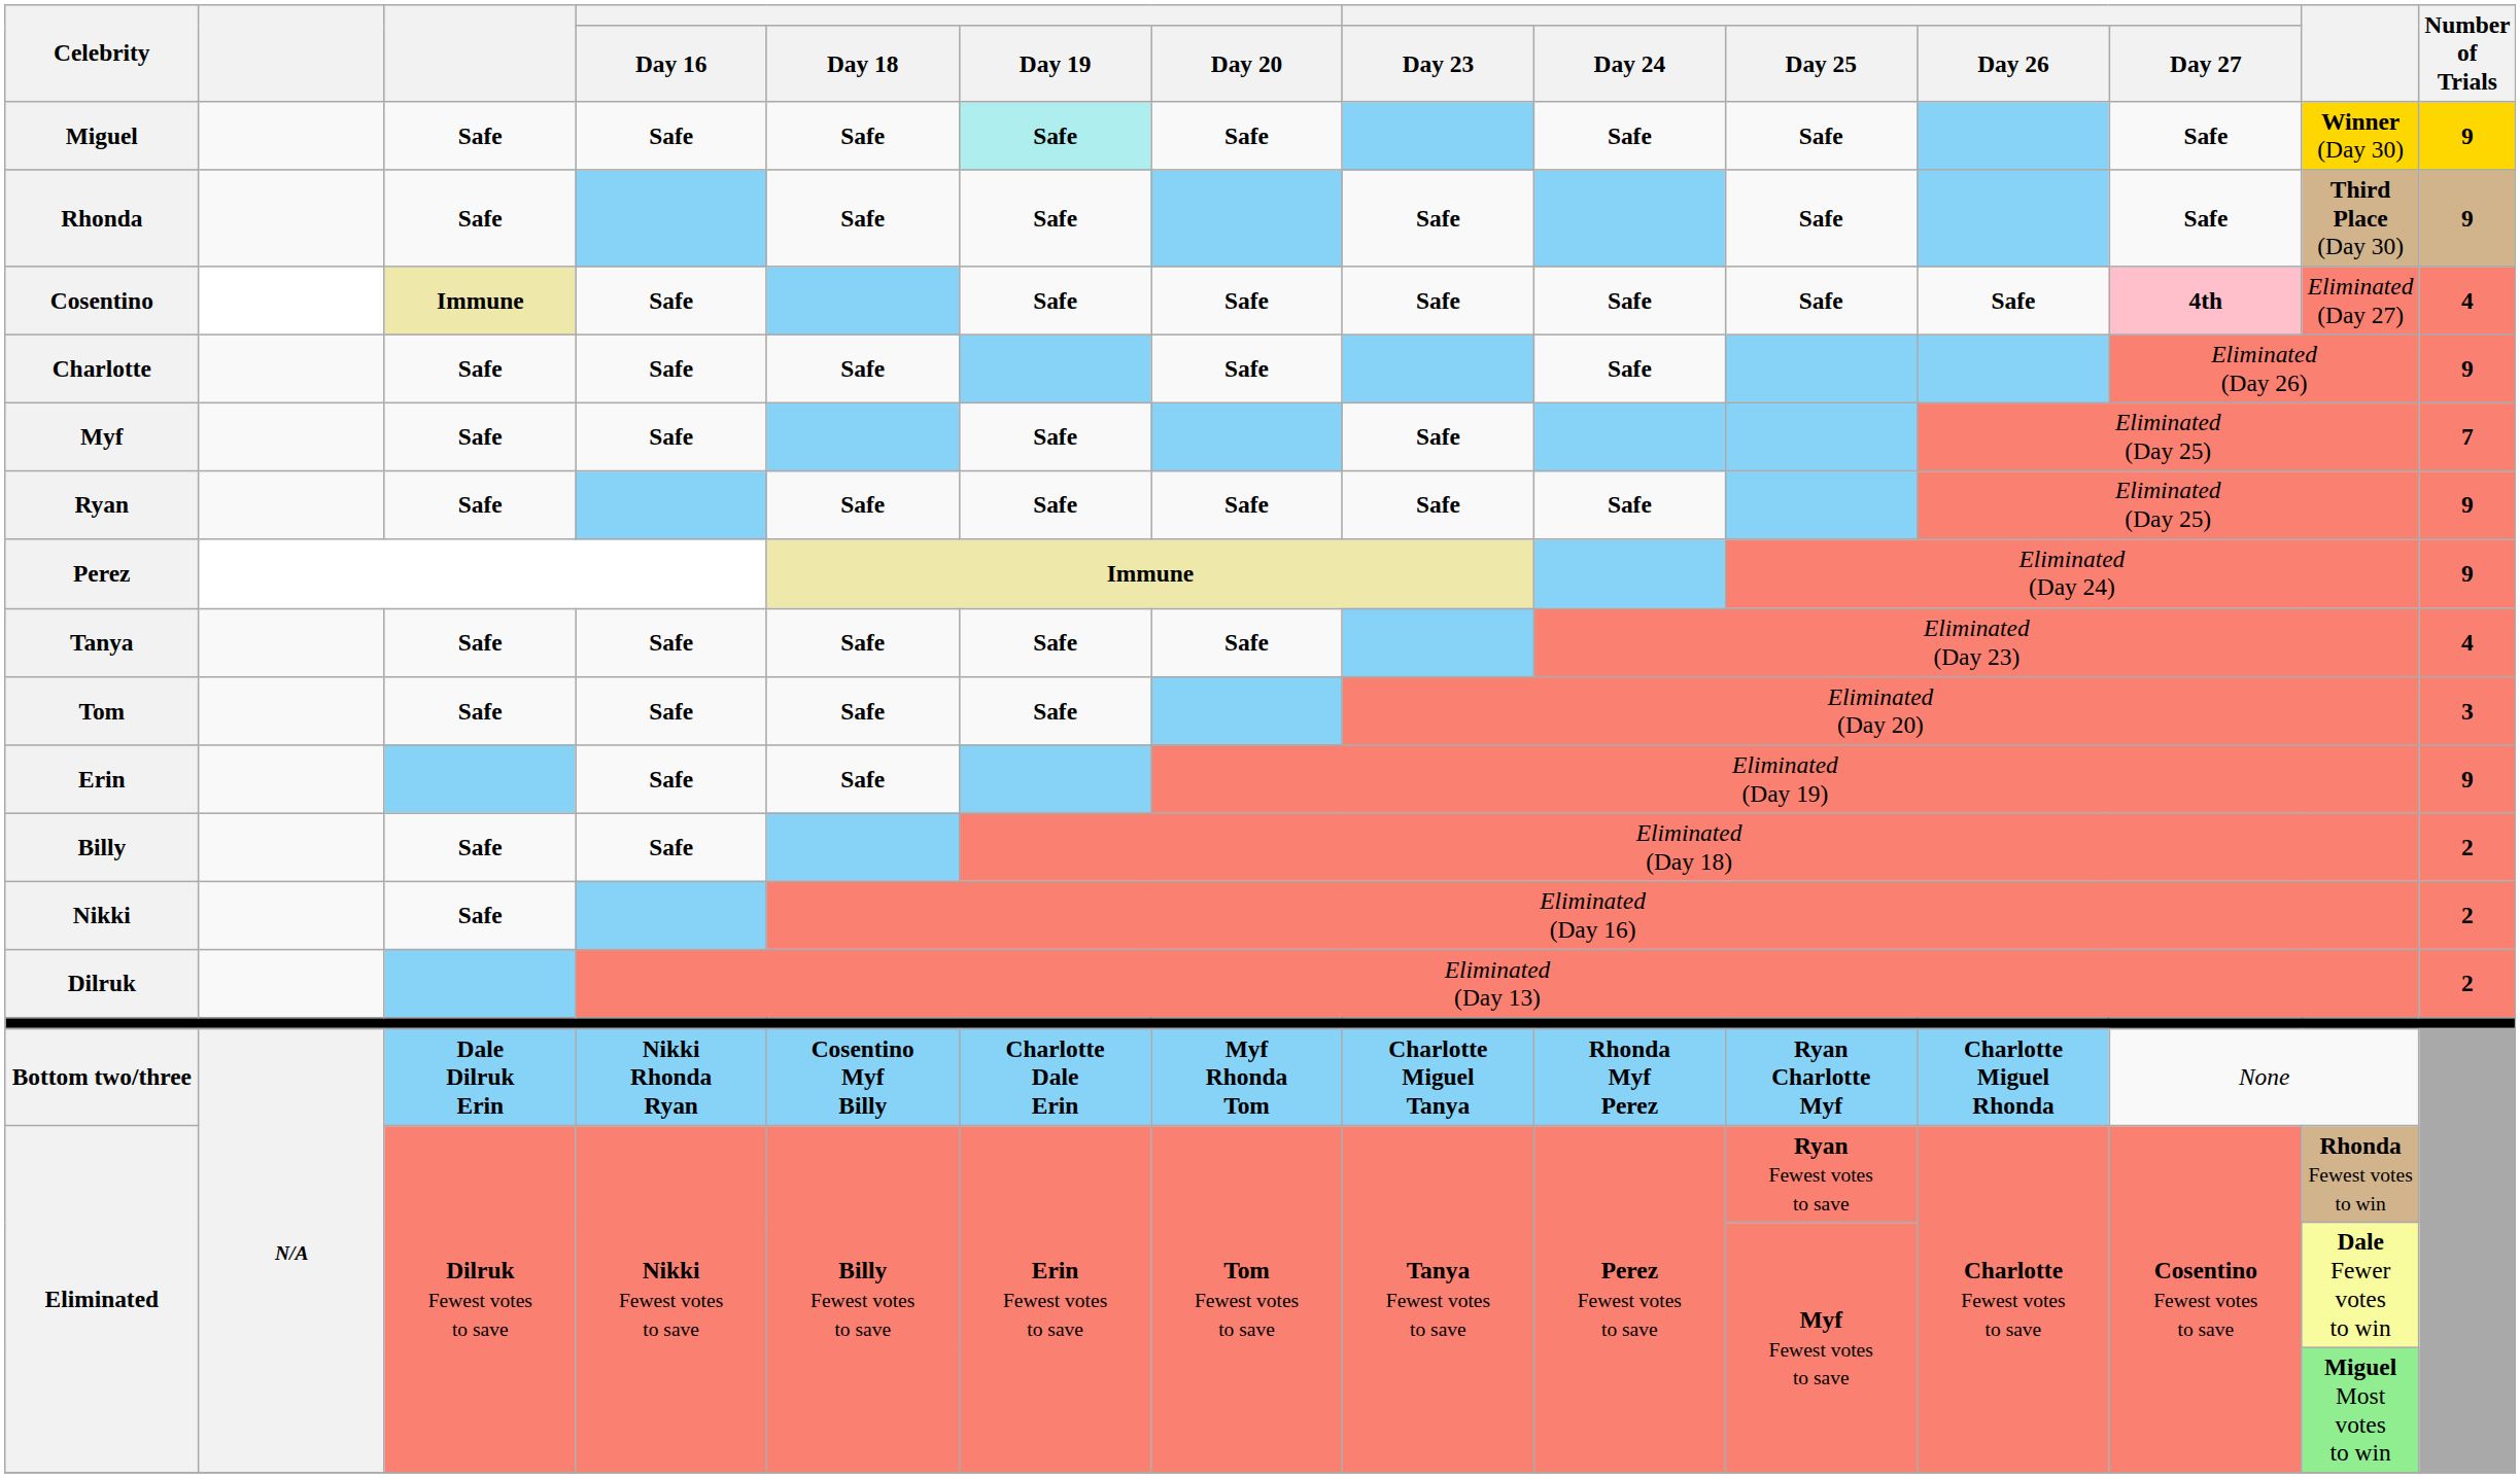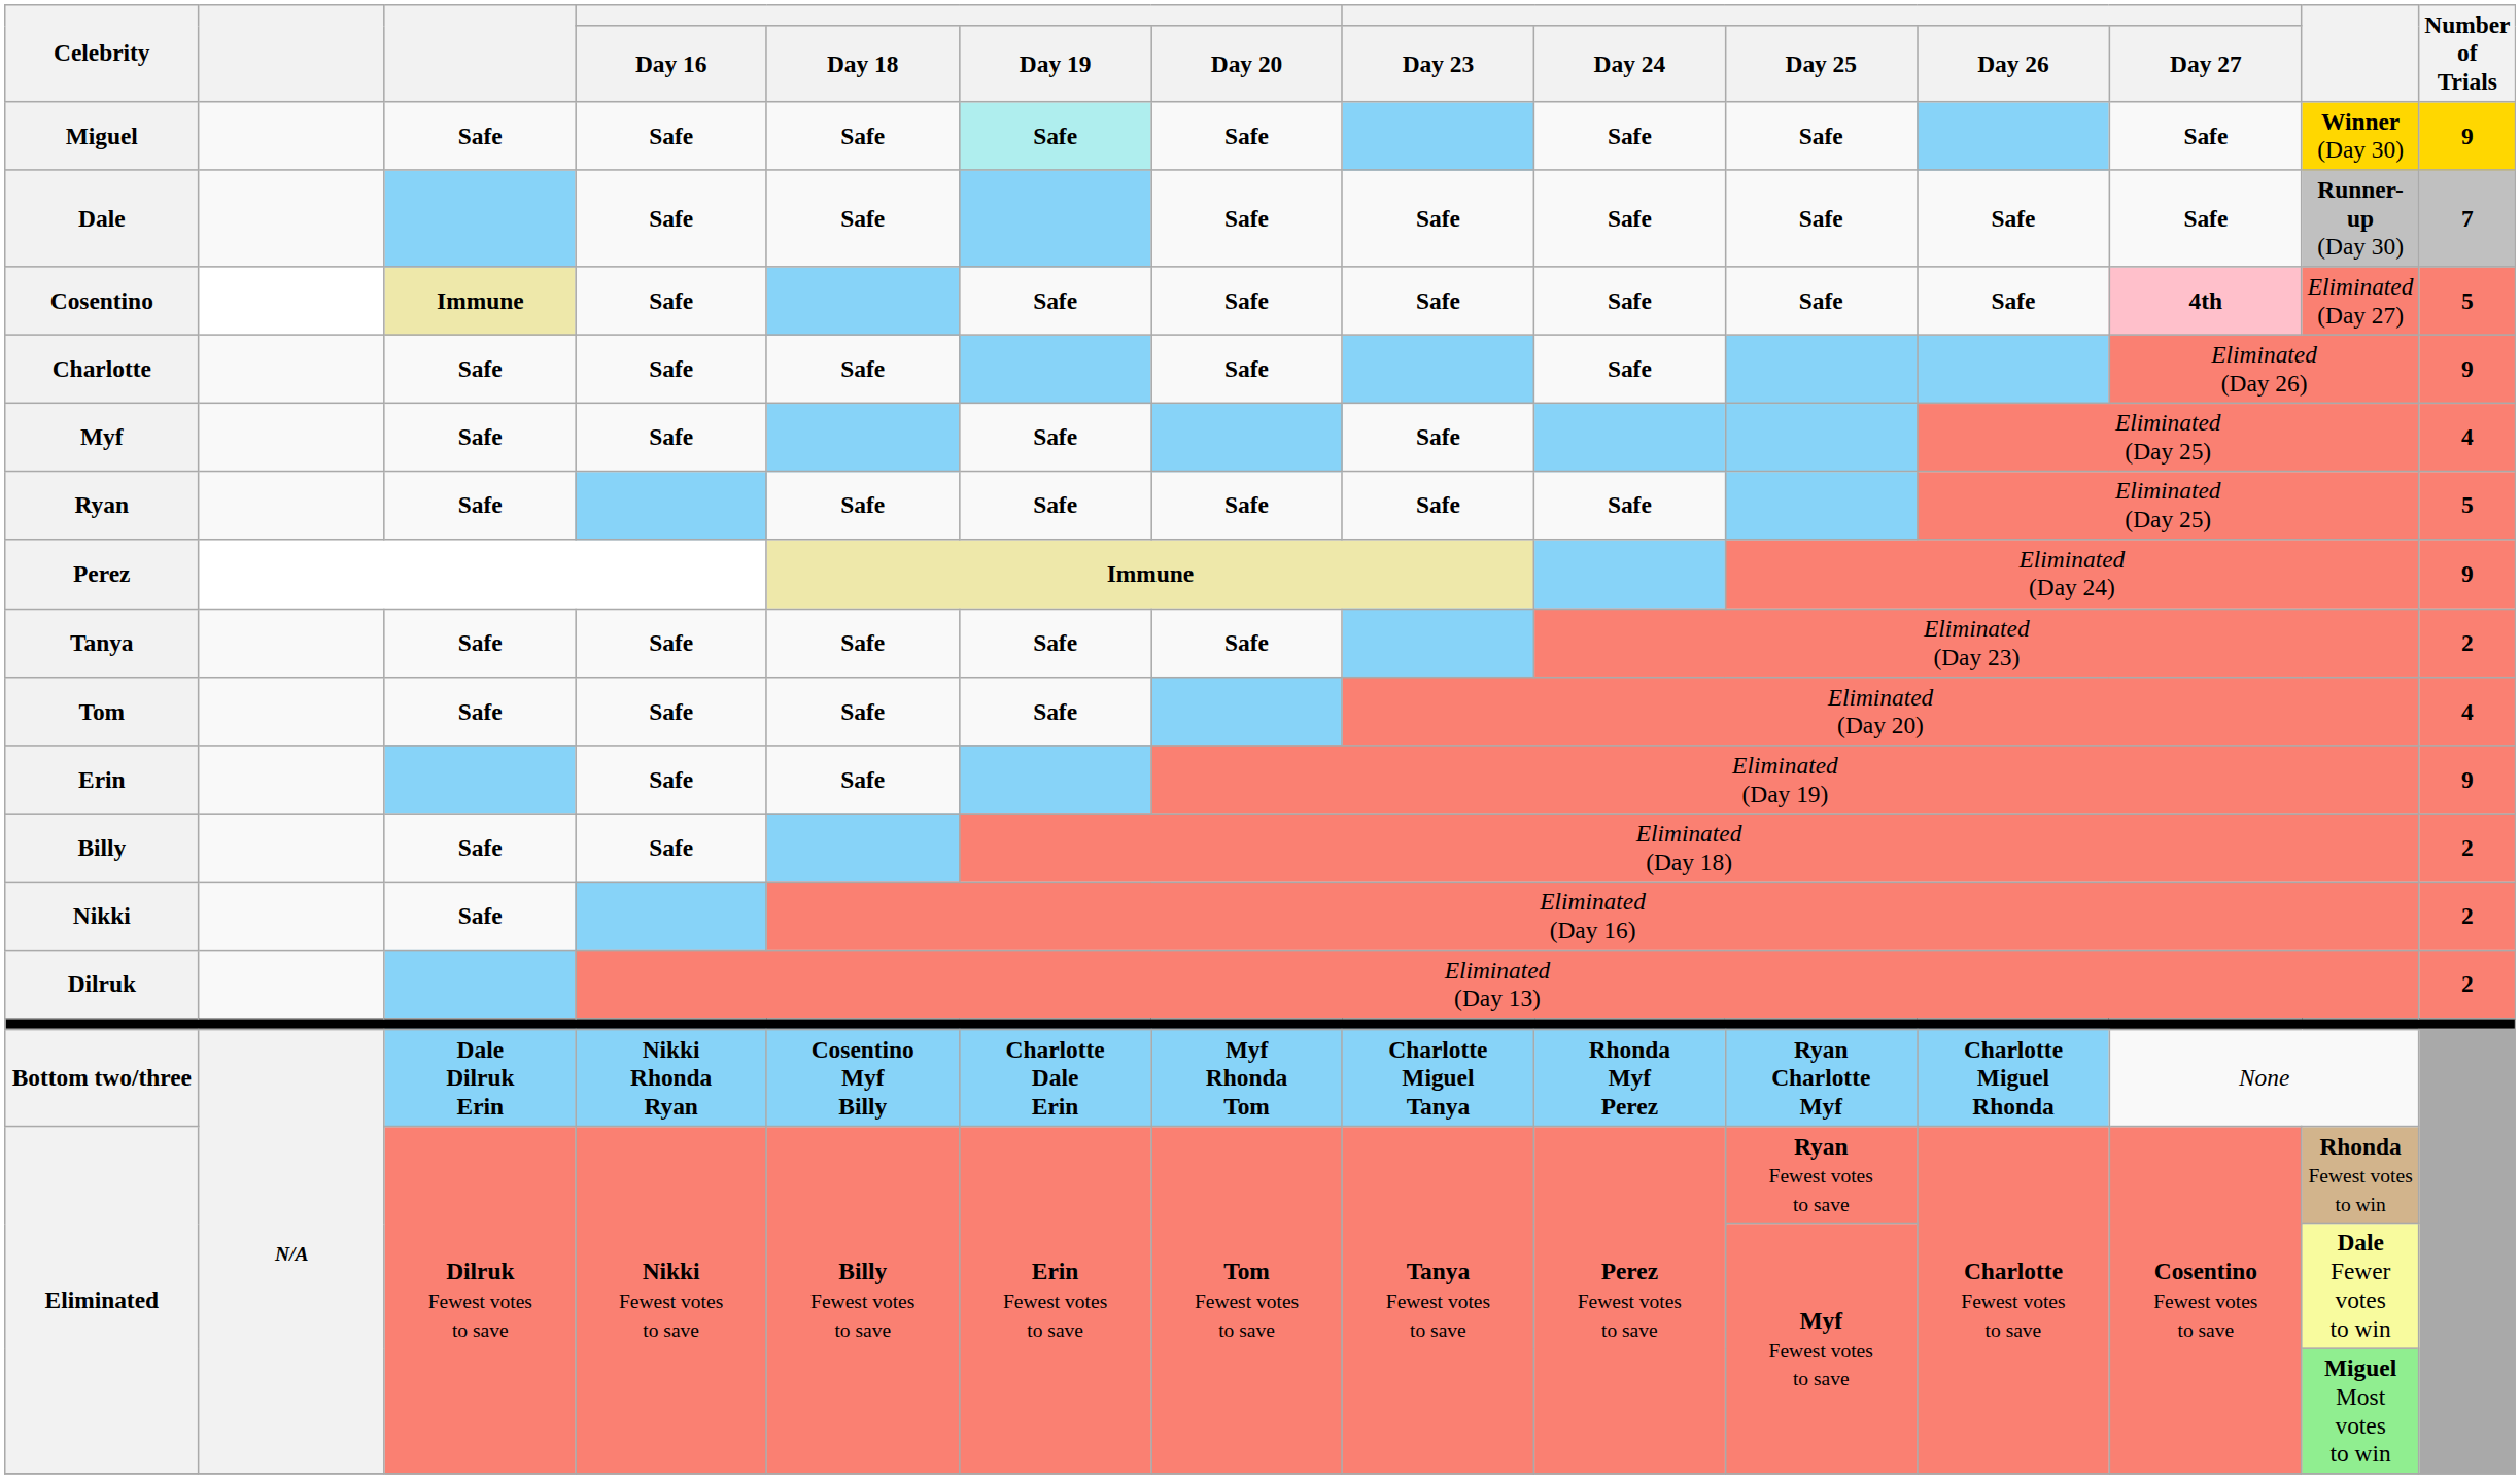 <table class="wikitable" style="text-align:center; font-size:95%; width:100%;">
 <tr>
 <th rowspan="2" style="width:8%">Celebrity</th>
 <th rowspan="2" style="width:8%"></th>
 <th rowspan="2" style="width:8%"></th>
 <th colspan="4" style="width:8%"></th>
 <th colspan="5" style="width:8%"></th>
 <th rowspan="2" style="width:8%"></th>
 <th rowspan="2" style="width:8%">Number of Trials</th>
 </tr>
 <tr>
 <th style="width:8%">Day 16</th>
 <th style="width:8%">Day 18</th>
 <th style="width:8%">Day 19</th>
 <th style="width:8%">Day 20</th>
 <th style="width:8%">Day 23</th>
 <th style="width:8%">Day 24</th>
 <th style="width:8%">Day 25</th>
 <th style="width:8%">Day 26</th>
 <th style="width:8%">Day 27</th>
 </tr>
 <tr>
 <th>Miguel</th>
 <td></td>
 <td><strong>Safe</strong></td>
 <td><strong>Safe</strong></td>
 <td><strong>Safe</strong></td>
 <td style="background: paleturquoise;"><strong>Safe</strong></td>
 <td><strong>Safe</strong></td>
 <td style="background:#87D3F8"></td>
 <td><strong>Safe</strong></td>
 <td><strong>Safe</strong></td>
 <td style="background:#87D3F8"></td>
 <td><strong>Safe</strong></td>
 <td style="background:gold"><strong>Winner</strong><br>(Day 30)</td>
 <td style=background:gold><strong>9</strong></td>
 </tr>
 <tr>
-<th>Rhonda</th>
+<th>Dale</th>
 <td></td>
-<td><strong>Safe</strong></td>
 <td style="background:#87D3F8"></td>
 <td><strong>Safe</strong></td>
 <td><strong>Safe</strong></td>
 <td style="background:#87D3F8"></td>
 <td><strong>Safe</strong></td>
-<td style="background:#87D3F8"></td>
 <td><strong>Safe</strong></td>
-<td style="background:#87D3F8"></td>
 <td><strong>Safe</strong></td>
-<td style="background:tan"><strong>Third Place</strong><br>(Day 30)</td>
-<td style="background:tan"><strong>9</strong></td>
+<td><strong>Safe</strong></td>
+<td><strong>Safe</strong></td>
+<td><strong>Safe</strong></td>
+<td style="background:silver"><strong>Runner-up</strong><br>(Day 30)</td>
+<td style=background:silver><strong>7</strong></td>
 </tr>
 <tr>
 <th>Cosentino</th>
 <td style=background:white; colspan="1"><em></em></td>
 <td bgcolor=#EEE8AA><strong>Immune</strong></td>
 <td><strong>Safe</strong></td>
 <td style="background:#87D3F8"></td>
 <td><strong>Safe</strong></td>
 <td><strong>Safe</strong></td>
 <td><strong>Safe</strong></td>
 <td><strong>Safe</strong></td>
 <td><strong>Safe</strong></td>
 <td><strong>Safe</strong></td>
 <td style=background:pink><strong>4th</strong></td>
 <td style=background:salmon><em>Eliminated</em><br>(Day 27)</td>
-<td style=background:salmon><strong>4</strong></td>
+<td style=background:salmon><strong>5</strong></td>
 </tr>
 <tr>
 <th>Charlotte</th>
 <td></td>
 <td><strong>Safe</strong></td>
 <td><strong>Safe</strong></td>
 <td><strong>Safe</strong></td>
 <td style="background:#87D3F8"></td>
 <td><strong>Safe</strong></td>
 <td style="background:#87D3F8"></td>
 <td><strong>Safe</strong></td>
 <td style="background:#87D3F8"></td>
 <td style="background:#87D3F8"></td>
 <td colspan="2" style=background:salmon><em>Eliminated</em><br>(Day 26)</td>
 <td style=background:salmon><strong>9</strong></td>
 </tr>
 <tr>
 <th>Myf</th>
 <td></td>
 <td><strong>Safe</strong></td>
 <td><strong>Safe</strong></td>
 <td style="background:#87D3F8"></td>
 <td><strong>Safe</strong></td>
 <td style="background:#87D3F8"></td>
 <td><strong>Safe</strong></td>
 <td style="background:#87D3F8"></td>
 <td style="background:#87D3F8"></td>
 <td colspan="3" style=background:salmon><em>Eliminated</em><br>(Day 25)</td>
-<td style=background:salmon><strong>7</strong></td>
+<td style=background:salmon><strong>4</strong></td>
 </tr>
 <tr>
 <th>Ryan</th>
 <td></td>
 <td><strong>Safe</strong></td>
 <td style="background:#87D3F8"></td>
 <td><strong>Safe</strong></td>
 <td><strong>Safe</strong></td>
 <td><strong>Safe</strong></td>
 <td><strong>Safe</strong></td>
 <td><strong>Safe</strong></td>
 <td style="background:#87D3F8"></td>
 <td colspan="3" style=background:salmon><em>Eliminated</em><br>(Day 25)</td>
-<td style=background:salmon><strong>9</strong></td>
+<td style=background:salmon><strong>5</strong></td>
 </tr>
 <tr>
 <th>Perez</th>
 <td style=background:white; colspan="3"><em></em></td>
 <td bgcolor=#EEE8AA colspan="4"><strong>Immune</strong></td>
 <td style="background:#87D3F8"></td>
 <td colspan="4" style=background:salmon><em>Eliminated</em><br>(Day 24)</td>
 <td style=background:salmon><strong>9</strong></td>
 </tr>
 <tr>
 <th>Tanya</th>
 <td></td>
 <td><strong>Safe</strong></td>
 <td><strong>Safe</strong></td>
 <td><strong>Safe</strong></td>
 <td><strong>Safe</strong></td>
 <td><strong>Safe</strong></td>
 <td style="background:#87D3F8"></td>
 <td colspan="5" style=background:salmon><em>Eliminated</em><br>(Day 23)</td>
-<td style=background:salmon><strong>4</strong></td>
+<td style=background:salmon><strong>2</strong></td>
 </tr>
 <tr>
 <th>Tom</th>
 <td></td>
 <td><strong>Safe</strong></td>
 <td><strong>Safe</strong></td>
 <td><strong>Safe</strong></td>
 <td><strong>Safe</strong></td>
 <td style="background:#87D3F8"></td>
 <td colspan="6" style=background:salmon><em>Eliminated</em><br>(Day 20)</td>
-<td style=background:salmon><strong>3</strong></td>
+<td style=background:salmon><strong>4</strong></td>
 </tr>
 <tr>
 <th>Erin</th>
 <td></td>
 <td style="background:#87D3F8"></td>
 <td><strong>Safe</strong></td>
 <td><strong>Safe</strong></td>
 <td style="background:#87D3F8"></td>
 <td colspan="7" style=background:salmon><em>Eliminated</em><br>(Day 19)</td>
 <td style=background:salmon><strong>9</strong></td>
 </tr>
 <tr>
 <th>Billy</th>
 <td></td>
 <td><strong>Safe</strong></td>
 <td><strong>Safe</strong></td>
 <td style="background:#87D3F8"></td>
 <td colspan="8" style=background:salmon><em>Eliminated</em><br>(Day 18)</td>
 <td style=background:salmon><strong>2</strong></td>
 </tr>
 <tr>
 <th>Nikki</th>
 <td></td>
 <td><strong>Safe</strong></td>
 <td style="background:#87D3F8"></td>
 <td colspan="9" style=background:salmon><em>Eliminated</em><br>(Day 16)</td>
 <td style=background:salmon><strong>2</strong></td>
 </tr>
 <tr>
 <th>Dilruk</th>
 <td></td>
 <td style="background:#87D3F8"></td>
 <td colspan="10" style=background:salmon><em>Eliminated</em><br>(Day 13)</td>
 <td style=background:salmon><strong>2</strong></td>
 </tr>
 <tr>
 <td style="background:#000;" colspan="14"></td>
 </tr>
 <tr>
 <th>Bottom two/three</th>
 <th rowspan="5"><small><em>N/A</em></small></th>
 <th style="background:#87D3F8">Dale<br>Dilruk<br>Erin</th>
 <th style="background:#87D3F8">Nikki<br>Rhonda<br>Ryan</th>
 <th style="background:#87D3F8">Cosentino<br>Myf<br>Billy</th>
 <th style="background:#87D3F8">Charlotte<br>Dale<br>Erin</th>
 <th style="background:#87D3F8">Myf<br>Rhonda<br>Tom</th>
 <th style="background:#87D3F8">Charlotte<br>Miguel<br>Tanya</th>
 <th style="background:#87D3F8">Rhonda<br>Myf<br>Perez</th>
 <th style="background:#87D3F8">Ryan<br>Charlotte<br>Myf</th>
 <th style="background:#87D3F8">Charlotte<br>Miguel<br>Rhonda</th>
 <td rowspan="1"; colspan="2"><em>None</em></td>
 <th rowspan="5" style="background:darkgrey"></th>
 </tr>
 <tr>
 <th rowspan="4">Eliminated</th>
 <td style=background:salmon rowspan="4"><strong>Dilruk</strong><br><small>Fewest votes<br>to save</small></td>
 <td style=background:salmon rowspan="4"><strong>Nikki</strong><br><small>Fewest votes<br>to save</small></td>
 <td style=background:salmon rowspan="4"><strong>Billy</strong><br><small>Fewest votes<br>to save</small></td>
 <td style=background:salmon rowspan="4"><strong>Erin</strong><br><small>Fewest votes<br>to save</small></td>
 <td style=background:salmon rowspan="4"><strong>Tom</strong><br><small>Fewest votes<br>to save</small></td>
 <td style=background:salmon rowspan="4"><strong>Tanya</strong><br><small>Fewest votes<br>to save</small></td>
 <td style=background:salmon rowspan="4"><strong>Perez</strong><br><small>Fewest votes<br>to save</small></td>
 <td style=background:salmon rowspan="2"><strong>Ryan</strong><br><small>Fewest votes<br>to save</small></td>
 <td style=background:salmon rowspan="4"><strong>Charlotte</strong><br><small>Fewest votes<br>to save</small></td>
 <td style=background:salmon rowspan="4"><strong>Cosentino</strong><br><small>Fewest votes<br>to save</small></td>
 <td style="background:tan"><strong>Rhonda</strong><br><small>Fewest votes<br>to win</small></td>
 </tr>
 <tr>
 <td style=background:#F8FB9E rowspan="2"><strong>Dale</strong><br>Fewer votes <br>to win</td>
 </tr>
 <tr>
 <td style=background:salmon rowspan="2"><strong>Myf</strong><br><small>Fewest votes<br>to save</small></td>
 </tr>
 <tr>
 <td style=background:lightgreen><strong>Miguel</strong><br>Most votes <br>to win</td>
 </tr>
 <tr>
 </tr>
 </table>
